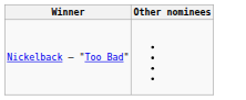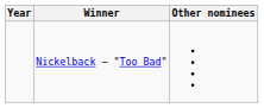 <table class="wikitable">
 <tr>
+<th>Year</th>
 <th>Winner</th>
 <th>Other nominees</th>
 </tr>
 <tr>
+<td></td>
 <td><a href='#'>Nickelback</a> — "<a href='#'>Too Bad</a>"</td>
 <td><br><ul><li></li><li></li><li></li><li></li></ul></td>
 </tr>
 </table>
